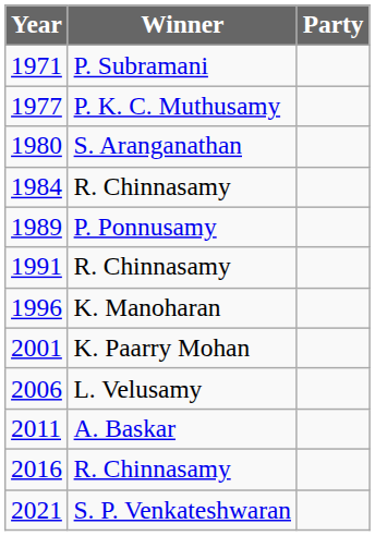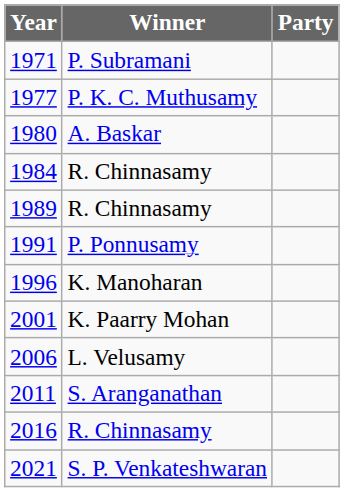 <table class="wikitable">
 <tr>
 <th style="background-color:#666666; color:white">Year</th>
 <th style="background-color:#666666; color:white">Winner</th>
 <th style="background-color:#666666; color:white" colspan="2">Party</th>
 </tr>
 <tr>
 <td><a href='#'>1971</a></td>
 <td><a href='#'>P. Subramani</a></td>
 <td></td>
 </tr>
 <tr>
 <td><a href='#'>1977</a></td>
 <td><a href='#'>P. K. C. Muthusamy</a></td>
 <td></td>
 </tr>
 <tr>
 <td><a href='#'>1980</a></td>
-<td><a href='#'>S. Aranganathan</a></td>
+<td><a href='#'>A. Baskar</a></td>
 <td></td>
 </tr>
 <tr>
 <td><a href='#'>1984</a></td>
 <td>R. Chinnasamy</td>
 <td></td>
 </tr>
 <tr>
 <td><a href='#'>1989</a></td>
-<td><a href='#'>P. Ponnusamy</a></td>
+<td>R. Chinnasamy</td>
 <td></td>
 </tr>
 <tr>
 <td><a href='#'>1991</a></td>
-<td>R. Chinnasamy</td>
+<td><a href='#'>P. Ponnusamy</a></td>
 <td></td>
 </tr>
 <tr>
 <td><a href='#'>1996</a></td>
 <td>K. Manoharan</td>
 <td></td>
 </tr>
 <tr>
 <td><a href='#'>2001</a></td>
 <td>K. Paarry Mohan</td>
 <td></td>
 </tr>
 <tr>
 <td><a href='#'>2006</a></td>
 <td>L. Velusamy</td>
 <td></td>
 </tr>
 <tr>
 <td><a href='#'>2011</a></td>
-<td><a href='#'>A. Baskar</a></td>
+<td><a href='#'>S. Aranganathan</a></td>
 <td></td>
 </tr>
 <tr>
 <td><a href='#'>2016</a></td>
 <td><a href='#'>R. Chinnasamy</a></td>
 <td></td>
 </tr>
 <tr>
 <td><a href='#'>2021</a></td>
 <td><a href='#'>S. P. Venkateshwaran</a></td>
 <td></td>
 </tr>
 </table>
